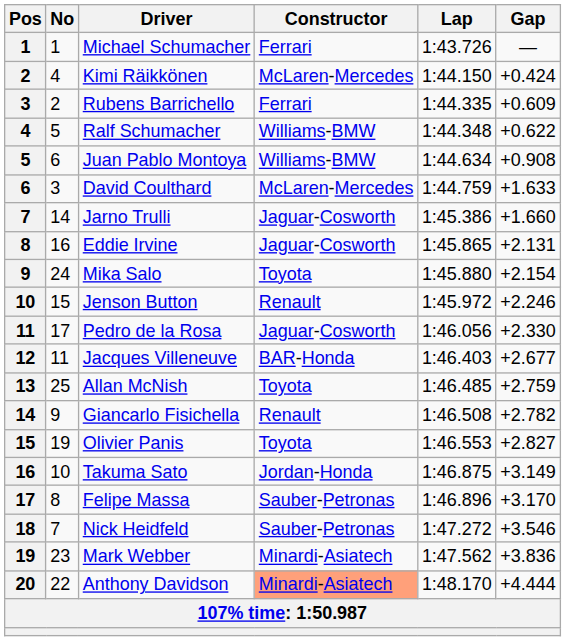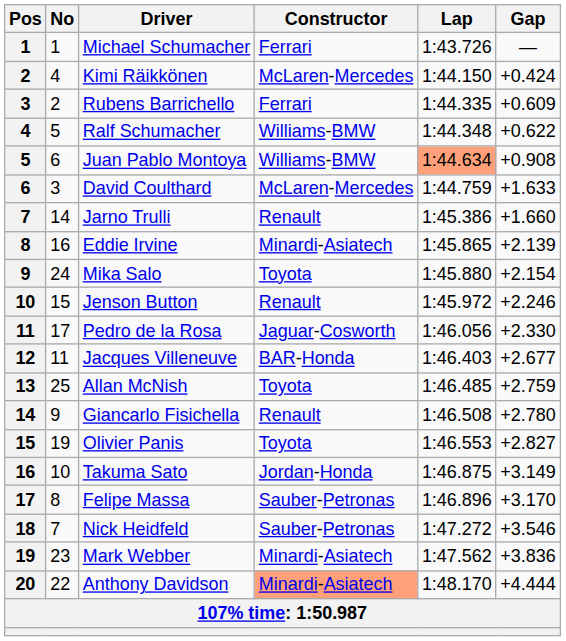 <table class="wikitable sortable" style="font-size:85%;">
 <tr>
 <th>Pos</th>
 <th>No</th>
 <th>Driver</th>
 <th>Constructor</th>
 <th>Lap</th>
 <th>Gap</th>
 </tr>
 <tr>
 <th>1</th>
 <td>1</td>
 <td> <a href='#'>Michael Schumacher</a></td>
 <td><a href='#'>Ferrari</a></td>
 <td>1:43.726</td>
 <td align="center">—</td>
 </tr>
 <tr>
 <th>2</th>
 <td>4</td>
 <td> <a href='#'>Kimi Räikkönen</a></td>
 <td><a href='#'>McLaren</a>-<a href='#'>Mercedes</a></td>
 <td>1:44.150</td>
 <td>+0.424</td>
 </tr>
 <tr>
 <th>3</th>
 <td>2</td>
 <td> <a href='#'>Rubens Barrichello</a></td>
 <td><a href='#'>Ferrari</a></td>
 <td>1:44.335</td>
 <td>+0.609</td>
 </tr>
 <tr>
 <th>4</th>
 <td>5</td>
 <td> <a href='#'>Ralf Schumacher</a></td>
 <td><a href='#'>Williams</a>-<a href='#'>BMW</a></td>
 <td>1:44.348</td>
 <td>+0.622</td>
 </tr>
 <tr>
 <th>5</th>
 <td>6</td>
 <td> <a href='#'>Juan Pablo Montoya</a></td>
 <td><a href='#'>Williams</a>-<a href='#'>BMW</a></td>
-<td>1:44.634</td>
+<td style="background: lightsalmon;">1:44.634</td>
 <td>+0.908</td>
 </tr>
 <tr>
 <th>6</th>
 <td>3</td>
 <td> <a href='#'>David Coulthard</a></td>
 <td><a href='#'>McLaren</a>-<a href='#'>Mercedes</a></td>
 <td>1:44.759</td>
 <td>+1.633</td>
 </tr>
 <tr>
 <th>7</th>
 <td>14</td>
 <td> <a href='#'>Jarno Trulli</a></td>
-<td><a href='#'>Jaguar</a>-<a href='#'>Cosworth</a></td>
+<td><a href='#'>Renault</a></td>
 <td>1:45.386</td>
 <td>+1.660</td>
 </tr>
 <tr>
 <th>8</th>
 <td>16</td>
 <td> <a href='#'>Eddie Irvine</a></td>
-<td><a href='#'>Jaguar</a>-<a href='#'>Cosworth</a></td>
+<td><a href='#'>Minardi</a>-<a href='#'>Asiatech</a></td>
 <td>1:45.865</td>
-<td>+2.131</td>
+<td>+2.139</td>
 </tr>
 <tr>
 <th>9</th>
 <td>24</td>
 <td> <a href='#'>Mika Salo</a></td>
 <td><a href='#'>Toyota</a></td>
 <td>1:45.880</td>
 <td>+2.154</td>
 </tr>
 <tr>
 <th>10</th>
 <td>15</td>
 <td> <a href='#'>Jenson Button</a></td>
 <td><a href='#'>Renault</a></td>
 <td>1:45.972</td>
 <td>+2.246</td>
 </tr>
 <tr>
 <th>11</th>
 <td>17</td>
 <td> <a href='#'>Pedro de la Rosa</a></td>
 <td><a href='#'>Jaguar</a>-<a href='#'>Cosworth</a></td>
 <td>1:46.056</td>
 <td>+2.330</td>
 </tr>
 <tr>
 <th>12</th>
 <td>11</td>
 <td> <a href='#'>Jacques Villeneuve</a></td>
 <td><a href='#'>BAR</a>-<a href='#'>Honda</a></td>
 <td>1:46.403</td>
 <td>+2.677</td>
 </tr>
 <tr>
 <th>13</th>
 <td>25</td>
 <td> <a href='#'>Allan McNish</a></td>
 <td><a href='#'>Toyota</a></td>
 <td>1:46.485</td>
 <td>+2.759</td>
 </tr>
 <tr>
 <th>14</th>
 <td>9</td>
 <td> <a href='#'>Giancarlo Fisichella</a></td>
 <td><a href='#'>Renault</a></td>
 <td>1:46.508</td>
-<td>+2.782</td>
+<td>+2.780</td>
 </tr>
 <tr>
 <th>15</th>
 <td>19</td>
 <td> <a href='#'>Olivier Panis</a></td>
 <td><a href='#'>Toyota</a></td>
 <td>1:46.553</td>
 <td>+2.827</td>
 </tr>
 <tr>
 <th>16</th>
 <td>10</td>
 <td> <a href='#'>Takuma Sato</a></td>
 <td><a href='#'>Jordan</a>-<a href='#'>Honda</a></td>
 <td>1:46.875</td>
 <td>+3.149</td>
 </tr>
 <tr>
 <th>17</th>
 <td>8</td>
 <td> <a href='#'>Felipe Massa</a></td>
 <td><a href='#'>Sauber</a>-<a href='#'>Petronas</a></td>
 <td>1:46.896</td>
 <td>+3.170</td>
 </tr>
 <tr>
 <th>18</th>
 <td>7</td>
 <td> <a href='#'>Nick Heidfeld</a></td>
 <td><a href='#'>Sauber</a>-<a href='#'>Petronas</a></td>
 <td>1:47.272</td>
 <td>+3.546</td>
 </tr>
 <tr>
 <th>19</th>
 <td>23</td>
 <td> <a href='#'>Mark Webber</a></td>
 <td><a href='#'>Minardi</a>-<a href='#'>Asiatech</a></td>
 <td>1:47.562</td>
 <td>+3.836</td>
 </tr>
 <tr>
 <th>20</th>
 <td>22</td>
 <td> <a href='#'>Anthony Davidson</a></td>
 <td style="background: lightsalmon;"><a href='#'>Minardi</a>-<a href='#'>Asiatech</a></td>
 <td>1:48.170</td>
 <td>+4.444</td>
 </tr>
 <tr>
 <th colspan="6"><a href='#'>107% time</a>: 1:50.987</th>
 </tr>
 <tr>
 <th colspan="6"></th>
 </tr>
 </table>
